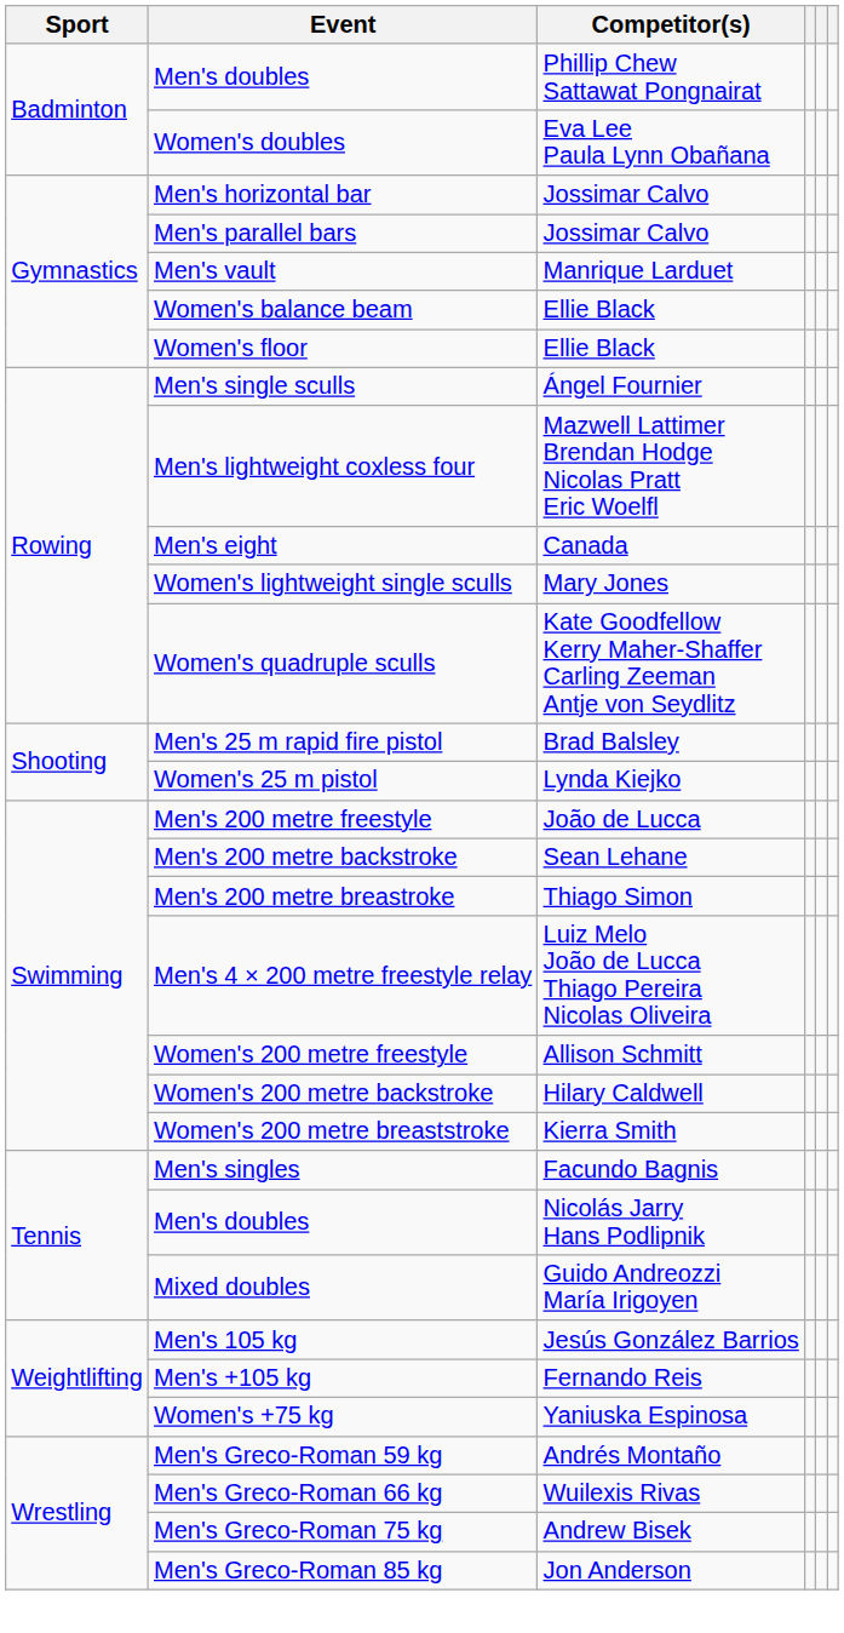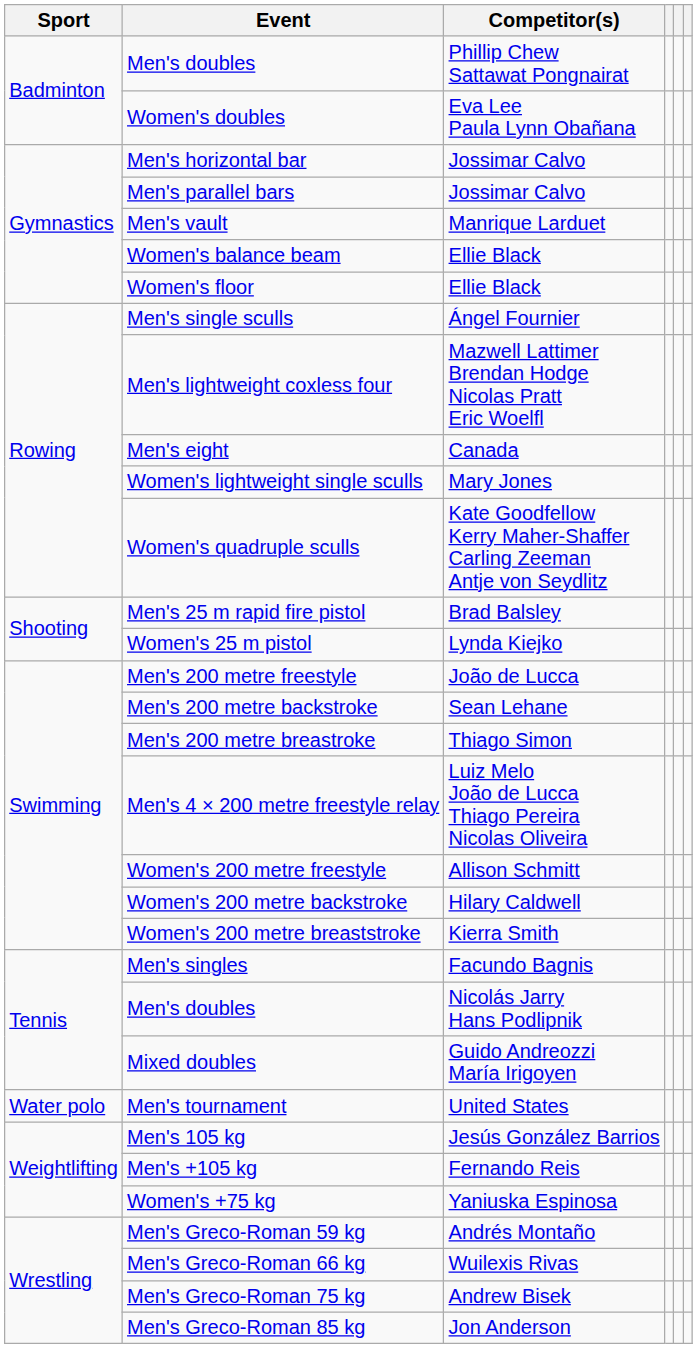 <table class="wikitable">
 <tr>
 <th>Sport</th>
 <th>Event</th>
 <th>Competitor(s)</th>
 <th></th>
 <th></th>
 <th></th>
 </tr>
 <tr>
 <td rowspan="2"><a href='#'>Badminton</a></td>
 <td><a href='#'>Men's doubles</a></td>
 <td><a href='#'>Phillip Chew</a><br><a href='#'>Sattawat Pongnairat</a></td>
 <td></td>
 <td></td>
 <td></td>
 </tr>
 <tr>
 <td><a href='#'>Women's doubles</a></td>
 <td><a href='#'>Eva Lee</a><br><a href='#'>Paula Lynn Obañana</a></td>
 <td></td>
 <td></td>
 <td></td>
 </tr>
 <tr>
 <td rowspan="5"><a href='#'>Gymnastics</a></td>
 <td><a href='#'>Men's horizontal bar</a></td>
 <td><a href='#'>Jossimar Calvo</a></td>
 <td></td>
 <td></td>
 <td></td>
 </tr>
 <tr>
 <td><a href='#'>Men's parallel bars</a></td>
 <td><a href='#'>Jossimar Calvo</a></td>
 <td></td>
 <td></td>
 <td></td>
 </tr>
 <tr>
 <td><a href='#'>Men's vault</a></td>
 <td><a href='#'>Manrique Larduet</a></td>
 <td></td>
 <td></td>
 <td></td>
 </tr>
 <tr>
 <td><a href='#'>Women's balance beam</a></td>
 <td><a href='#'>Ellie Black</a></td>
 <td></td>
 <td></td>
 <td></td>
 </tr>
 <tr>
 <td><a href='#'>Women's floor</a></td>
 <td><a href='#'>Ellie Black</a></td>
 <td></td>
 <td></td>
 <td></td>
 </tr>
 <tr>
 <td rowspan="5"><a href='#'>Rowing</a></td>
 <td><a href='#'>Men's single sculls</a></td>
 <td><a href='#'>Ángel Fournier</a></td>
 <td></td>
 <td></td>
 <td></td>
 </tr>
 <tr>
 <td><a href='#'>Men's lightweight coxless four</a></td>
 <td><a href='#'>Mazwell Lattimer</a><br><a href='#'>Brendan Hodge</a><br><a href='#'>Nicolas Pratt</a><br><a href='#'>Eric Woelfl</a></td>
 <td></td>
 <td></td>
 <td></td>
 </tr>
 <tr>
 <td><a href='#'>Men's eight</a></td>
 <td><a href='#'>Canada</a></td>
 <td></td>
 <td></td>
 <td></td>
 </tr>
 <tr>
 <td><a href='#'>Women's lightweight single sculls</a></td>
 <td><a href='#'>Mary Jones</a></td>
 <td></td>
 <td></td>
 <td></td>
 </tr>
 <tr>
 <td><a href='#'>Women's quadruple sculls</a></td>
 <td><a href='#'>Kate Goodfellow</a><br><a href='#'>Kerry Maher-Shaffer</a><br><a href='#'>Carling Zeeman</a><br><a href='#'>Antje von Seydlitz</a></td>
 <td></td>
 <td></td>
 <td></td>
 </tr>
 <tr>
 <td rowspan="2"><a href='#'>Shooting</a></td>
 <td><a href='#'>Men's 25 m rapid fire pistol</a></td>
 <td><a href='#'>Brad Balsley</a></td>
 <td></td>
 <td></td>
 <td></td>
 </tr>
 <tr>
 <td><a href='#'>Women's 25 m pistol</a></td>
 <td><a href='#'>Lynda Kiejko</a></td>
 <td></td>
 <td></td>
 <td></td>
 </tr>
 <tr>
 <td rowspan="7"><a href='#'>Swimming</a></td>
 <td><a href='#'>Men's 200 metre freestyle</a></td>
 <td><a href='#'>João de Lucca</a></td>
 <td></td>
 <td></td>
 <td></td>
 </tr>
 <tr>
 <td><a href='#'>Men's 200 metre backstroke</a></td>
 <td><a href='#'>Sean Lehane</a></td>
 <td></td>
 <td></td>
 <td></td>
 </tr>
 <tr>
 <td><a href='#'>Men's 200 metre breastroke</a></td>
 <td><a href='#'>Thiago Simon</a></td>
 <td></td>
 <td></td>
 <td></td>
 </tr>
 <tr>
 <td><a href='#'>Men's 4 × 200 metre freestyle relay</a></td>
 <td><a href='#'>Luiz Melo</a><br><a href='#'>João de Lucca</a><br><a href='#'>Thiago Pereira</a><br><a href='#'>Nicolas Oliveira</a></td>
 <td></td>
 <td></td>
 <td></td>
 </tr>
 <tr>
 <td><a href='#'>Women's 200 metre freestyle</a></td>
 <td><a href='#'>Allison Schmitt</a></td>
 <td></td>
 <td></td>
 <td></td>
 </tr>
 <tr>
 <td><a href='#'>Women's 200 metre backstroke</a></td>
 <td><a href='#'>Hilary Caldwell</a></td>
 <td></td>
 <td></td>
 <td></td>
 </tr>
 <tr>
 <td><a href='#'>Women's 200 metre breaststroke</a></td>
 <td><a href='#'>Kierra Smith</a></td>
 <td></td>
 <td></td>
 <td></td>
 </tr>
 <tr>
 <td rowspan="3"><a href='#'>Tennis</a></td>
 <td><a href='#'>Men's singles</a></td>
 <td><a href='#'>Facundo Bagnis</a></td>
 <td></td>
 <td></td>
 <td></td>
 </tr>
 <tr>
 <td><a href='#'>Men's doubles</a></td>
 <td><a href='#'>Nicolás Jarry</a><br><a href='#'>Hans Podlipnik</a></td>
 <td></td>
 <td></td>
 <td></td>
 </tr>
 <tr>
 <td><a href='#'>Mixed doubles</a></td>
 <td><a href='#'>Guido Andreozzi</a><br><a href='#'>María Irigoyen</a></td>
 <td></td>
 <td></td>
 <td></td>
 </tr>
 <tr>
+<td><a href='#'>Water polo</a></td>
+<td><a href='#'>Men's tournament</a></td>
+<td><a href='#'>United States</a></td>
+<td></td>
+<td></td>
+<td></td>
+</tr>
+<tr>
 <td rowspan="3"><a href='#'>Weightlifting</a></td>
 <td><a href='#'>Men's 105 kg</a></td>
 <td><a href='#'>Jesús González Barrios</a></td>
 <td></td>
 <td></td>
 <td></td>
 </tr>
 <tr>
 <td><a href='#'>Men's +105 kg</a></td>
 <td><a href='#'>Fernando Reis</a></td>
 <td></td>
 <td></td>
 <td></td>
 </tr>
 <tr>
 <td><a href='#'>Women's +75 kg</a></td>
 <td><a href='#'>Yaniuska Espinosa</a></td>
 <td></td>
 <td></td>
 <td></td>
 </tr>
 <tr>
 <td rowspan="4"><a href='#'>Wrestling</a></td>
 <td><a href='#'>Men's Greco-Roman 59 kg</a></td>
 <td><a href='#'>Andrés Montaño</a></td>
 <td></td>
 <td></td>
 <td></td>
 </tr>
 <tr>
 <td><a href='#'>Men's Greco-Roman 66 kg</a></td>
 <td><a href='#'>Wuilexis Rivas</a></td>
 <td></td>
 <td></td>
 <td></td>
 </tr>
 <tr>
 <td><a href='#'>Men's Greco-Roman 75 kg</a></td>
 <td><a href='#'>Andrew Bisek</a></td>
 <td></td>
 <td></td>
 <td></td>
 </tr>
 <tr>
 <td><a href='#'>Men's Greco-Roman 85 kg</a></td>
 <td><a href='#'>Jon Anderson</a></td>
 <td></td>
 <td></td>
 <td></td>
 </tr>
 </table>
